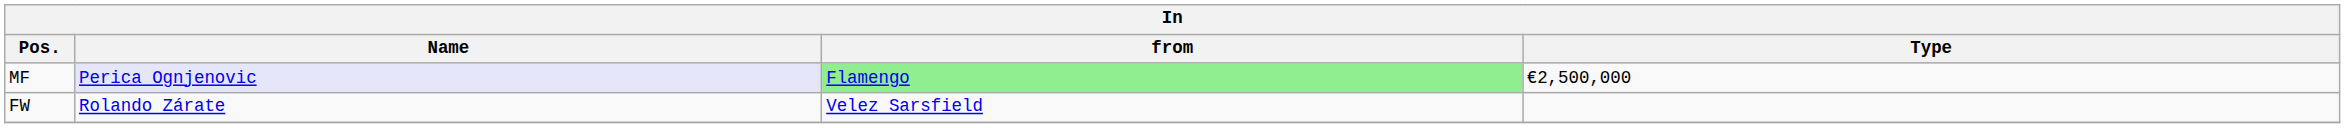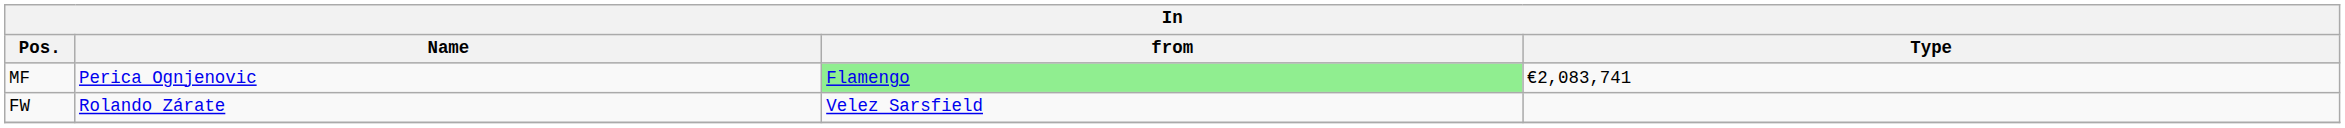 <table class="wikitable" style="font-size:90%;width:99%;">
 <tr>
 <th colspan="4">In</th>
 </tr>
 <tr>
 <th width=3%>Pos.</th>
 <th width=32%>Name</th>
 <th width=30%>from</th>
 <th width=35%>Type</th>
 </tr>
 <tr>
 <td>MF</td>
-<td style="background: lavender;"><a href='#'>Perica Ognjenovic</a></td>
+<td><a href='#'>Perica Ognjenovic</a></td>
 <td style="background: lightgreen;"><a href='#'>Flamengo</a></td>
-<td>€2,500,000</td>
+<td>€2,083,741</td>
 </tr>
 <tr>
 <td>FW</td>
 <td><a href='#'>Rolando Zárate</a></td>
 <td><a href='#'>Velez Sarsfield</a></td>
 <td></td>
 </tr>
 <tr>
 </tr>
 </table>
